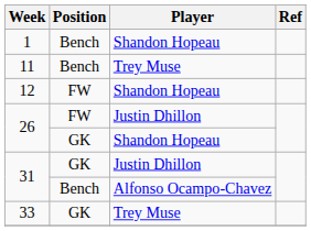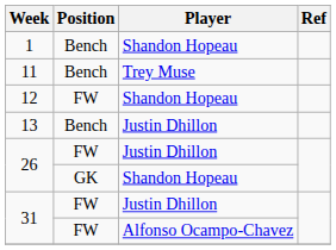 <table class=wikitable>
 <tr>
 <th>Week</th>
 <th>Position</th>
 <th>Player</th>
 <th>Ref</th>
 </tr>
 <tr>
 <td align=center>1</td>
 <td align=center>Bench</td>
 <td> <a href='#'>Shandon Hopeau</a></td>
 <td></td>
 </tr>
 <tr>
 <td align=center>11</td>
 <td align=center>Bench</td>
 <td> <a href='#'>Trey Muse</a></td>
 <td></td>
 </tr>
 <tr>
 <td align=center>12</td>
 <td align=center>FW</td>
 <td> <a href='#'>Shandon Hopeau</a></td>
 <td></td>
 </tr>
 <tr>
+<td align=center>13</td>
+<td align=center>Bench</td>
+<td> <a href='#'>Justin Dhillon</a></td>
+<td></td>
+</tr>
+<tr>
 <td align=center rowspan="2">26</td>
 <td align=center>FW</td>
 <td> <a href='#'>Justin Dhillon</a></td>
 <td rowspan="2"></td>
 </tr>
 <tr>
 <td align=center>GK</td>
 <td> <a href='#'>Shandon Hopeau</a></td>
 </tr>
 <tr>
 <td align=center rowspan="2">31</td>
-<td align=center>GK</td>
+<td align=center>FW</td>
 <td> <a href='#'>Justin Dhillon</a></td>
 <td rowspan="2"></td>
 </tr>
 <tr>
-<td align=center>Bench</td>
+<td align=center>FW</td>
 <td> <a href='#'>Alfonso Ocampo-Chavez</a></td>
-</tr>
-<tr>
-<td align=center>33</td>
-<td align=center>GK</td>
-<td> <a href='#'>Trey Muse</a></td>
-<td></td>
 </tr>
 <tr>
 </tr>
 </table>
